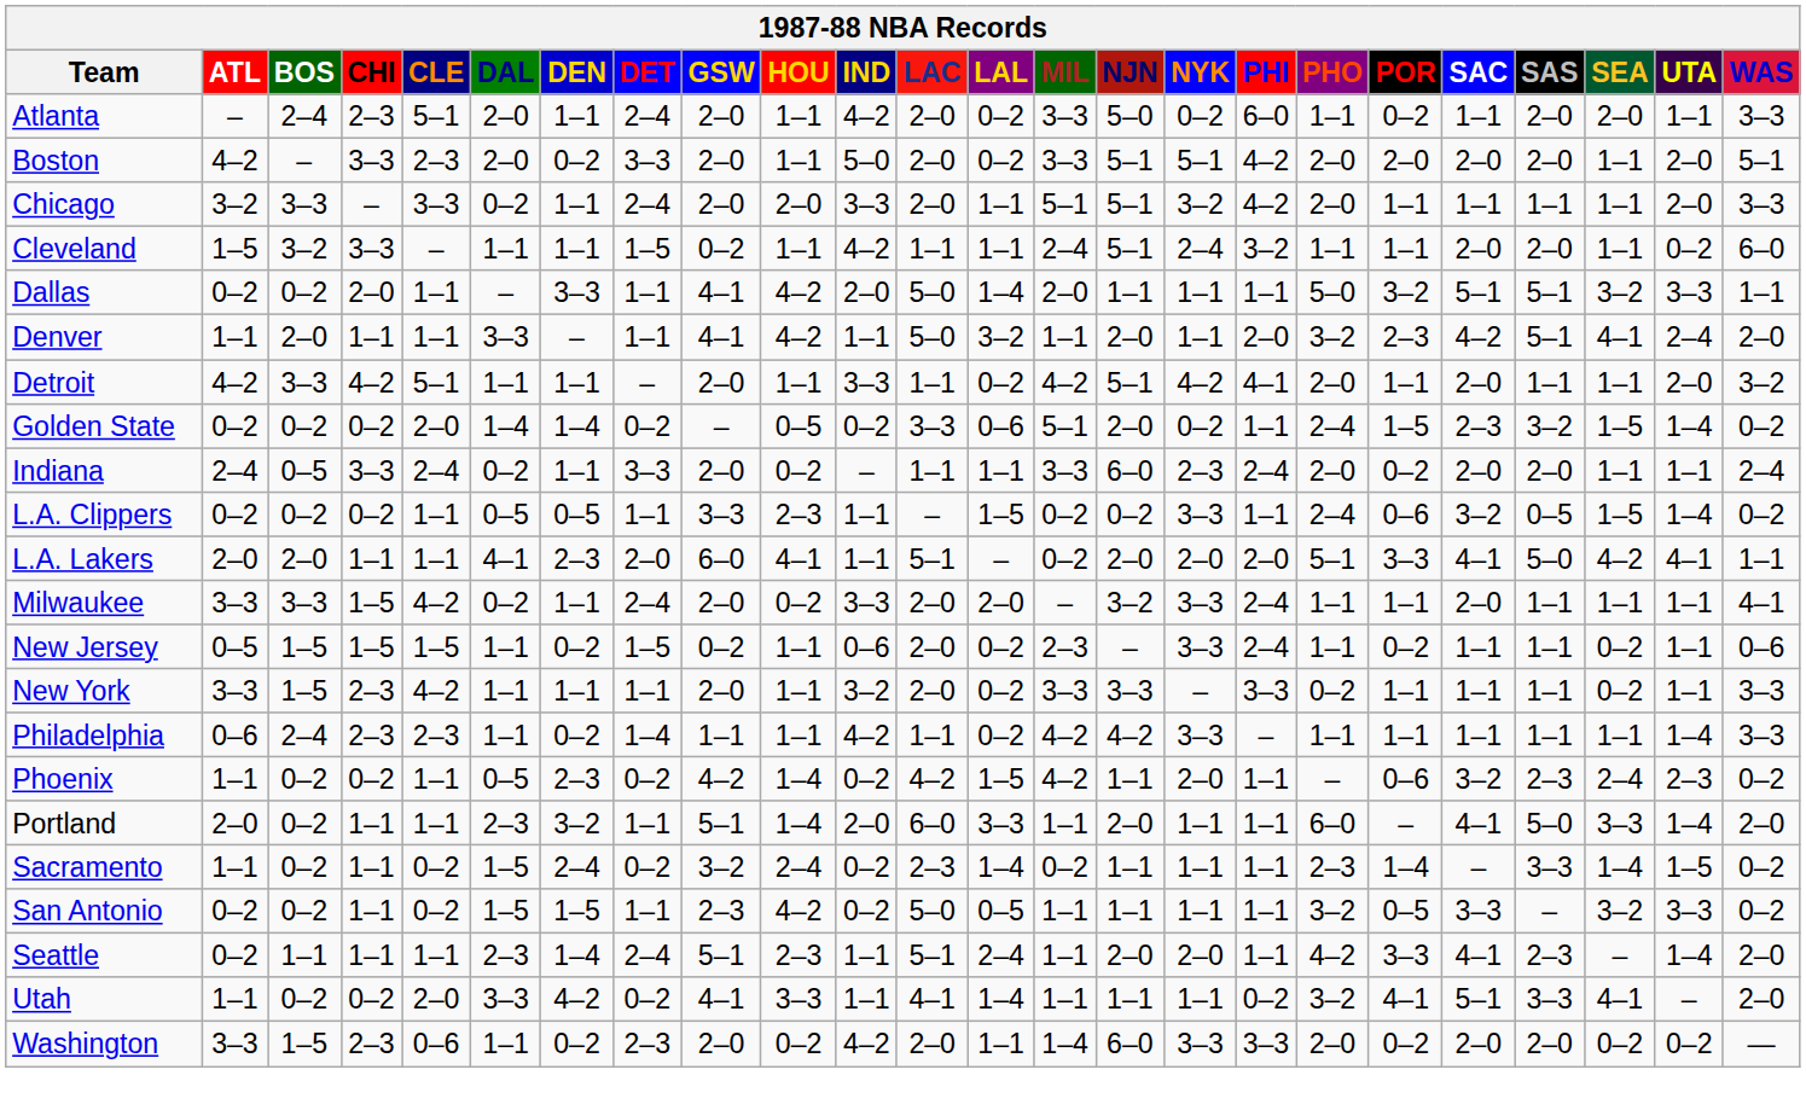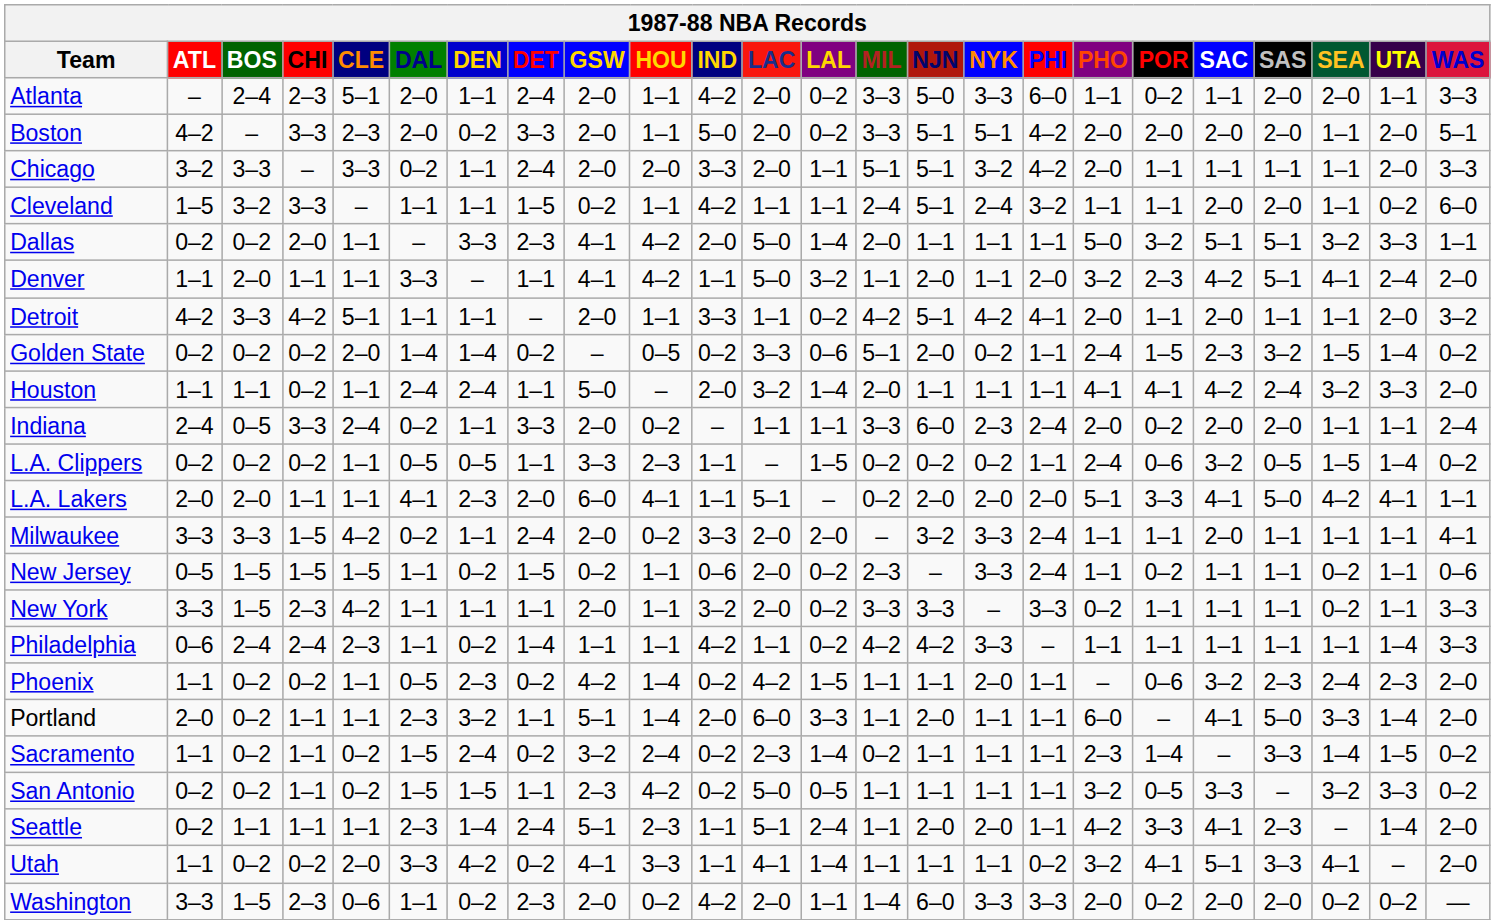 <table class="wikitable" style="font-size:95%; text-align:center;">
 <tr>
 <th colspan=24>1987-88 NBA Records</th>
 </tr>
 <tr>
 <th width=100>Team</th>
 <th style="background:#FF0000;color:#FFFFFF;width=35">ATL</th>
 <th style="background:#006400;color:#FFFFFF;width=35">BOS</th>
 <th style="background:#FF0000;color:#000000;width=35">CHI</th>
 <th style="background:#000080;color:#FF8C00;width=35">CLE</th>
 <th style="background:#008000;color:#00008B;width=35">DAL</th>
 <th style="background:#0000CD;color:#FFD700;width=35">DEN</th>
 <th style="background:#0000FF;color:#FF0000;width=35">DET</th>
 <th style="background:#0000FF;color:#FFD700;width=35">GSW</th>
 <th style="background:#FF0000;color:#FFD700;width=35">HOU</th>
 <th style="background:#000080;color:#FFD700;width=35">IND</th>
 <th style="background:#F9160D;color:#1A2E8B;width=35">LAC</th>
 <th style="background:#800080;color:#FFD700;width=35">LAL</th>
 <th style="background:#006400;color:#B22222;width=35">MIL</th>
 <th style="background:#B0170C;color:#00056D;width=35">NJN</th>
 <th style="background:#0000FF;color:#FF8C00;width=35">NYK</th>
 <th style="background:#FF0000;color:#0000FF;width=35">PHI</th>
 <th style="background:#800080;color:#FF4500;width=35">PHO</th>
 <th style="background:#000000;color:#FF0000;width=35">POR</th>
 <th style="background:#0000FF;color:#FFFFFF;width=35">SAC</th>
 <th style="background:#000000;color:#C0C0C0;width=35">SAS</th>
 <th style="background:#005831;color:#FFC322;width=35">SEA</th>
 <th style="background:#36004A;color:#FFFF00;width=35">UTA</th>
 <th style="background:#DC143C;color:#0000CD;width=35">WAS</th>
 </tr>
 <tr>
 <td style="text-align:left;"><a href='#'>Atlanta</a></td>
 <td>–</td>
 <td>2–4</td>
 <td>2–3</td>
 <td>5–1</td>
 <td>2–0</td>
 <td>1–1</td>
 <td>2–4</td>
 <td>2–0</td>
 <td>1–1</td>
 <td>4–2</td>
 <td>2–0</td>
 <td>0–2</td>
 <td>3–3</td>
 <td>5–0</td>
-<td>0–2</td>
+<td>3–3</td>
 <td>6–0</td>
 <td>1–1</td>
 <td>0–2</td>
 <td>1–1</td>
 <td>2–0</td>
 <td>2–0</td>
 <td>1–1</td>
 <td>3–3</td>
 </tr>
 <tr>
 <td style="text-align:left;"><a href='#'>Boston</a></td>
 <td>4–2</td>
 <td>–</td>
 <td>3–3</td>
 <td>2–3</td>
 <td>2–0</td>
 <td>0–2</td>
 <td>3–3</td>
 <td>2–0</td>
 <td>1–1</td>
 <td>5–0</td>
 <td>2–0</td>
 <td>0–2</td>
 <td>3–3</td>
 <td>5–1</td>
 <td>5–1</td>
 <td>4–2</td>
 <td>2–0</td>
 <td>2–0</td>
 <td>2–0</td>
 <td>2–0</td>
 <td>1–1</td>
 <td>2–0</td>
 <td>5–1</td>
 </tr>
 <tr>
 <td style="text-align:left;"><a href='#'>Chicago</a></td>
 <td>3–2</td>
 <td>3–3</td>
 <td>–</td>
 <td>3–3</td>
 <td>0–2</td>
 <td>1–1</td>
 <td>2–4</td>
 <td>2–0</td>
 <td>2–0</td>
 <td>3–3</td>
 <td>2–0</td>
 <td>1–1</td>
 <td>5–1</td>
 <td>5–1</td>
 <td>3–2</td>
 <td>4–2</td>
 <td>2–0</td>
 <td>1–1</td>
 <td>1–1</td>
 <td>1–1</td>
 <td>1–1</td>
 <td>2–0</td>
 <td>3–3</td>
 </tr>
 <tr>
 <td style="text-align:left;"><a href='#'>Cleveland</a></td>
 <td>1–5</td>
 <td>3–2</td>
 <td>3–3</td>
 <td>–</td>
 <td>1–1</td>
 <td>1–1</td>
 <td>1–5</td>
 <td>0–2</td>
 <td>1–1</td>
 <td>4–2</td>
 <td>1–1</td>
 <td>1–1</td>
 <td>2–4</td>
 <td>5–1</td>
 <td>2–4</td>
 <td>3–2</td>
 <td>1–1</td>
 <td>1–1</td>
 <td>2–0</td>
 <td>2–0</td>
 <td>1–1</td>
 <td>0–2</td>
 <td>6–0</td>
 </tr>
 <tr>
 <td style="text-align:left;"><a href='#'>Dallas</a></td>
 <td>0–2</td>
 <td>0–2</td>
 <td>2–0</td>
 <td>1–1</td>
 <td>–</td>
 <td>3–3</td>
-<td>1–1</td>
+<td>2–3</td>
 <td>4–1</td>
 <td>4–2</td>
 <td>2–0</td>
 <td>5–0</td>
 <td>1–4</td>
 <td>2–0</td>
 <td>1–1</td>
 <td>1–1</td>
 <td>1–1</td>
 <td>5–0</td>
 <td>3–2</td>
 <td>5–1</td>
 <td>5–1</td>
 <td>3–2</td>
 <td>3–3</td>
 <td>1–1</td>
 </tr>
 <tr>
 <td style="text-align:left;"><a href='#'>Denver</a></td>
 <td>1–1</td>
 <td>2–0</td>
 <td>1–1</td>
 <td>1–1</td>
 <td>3–3</td>
 <td>–</td>
 <td>1–1</td>
 <td>4–1</td>
 <td>4–2</td>
 <td>1–1</td>
 <td>5–0</td>
 <td>3–2</td>
 <td>1–1</td>
 <td>2–0</td>
 <td>1–1</td>
 <td>2–0</td>
 <td>3–2</td>
 <td>2–3</td>
 <td>4–2</td>
 <td>5–1</td>
 <td>4–1</td>
 <td>2–4</td>
 <td>2–0</td>
 </tr>
 <tr>
 <td style="text-align:left;"><a href='#'>Detroit</a></td>
 <td>4–2</td>
 <td>3–3</td>
 <td>4–2</td>
 <td>5–1</td>
 <td>1–1</td>
 <td>1–1</td>
 <td>–</td>
 <td>2–0</td>
 <td>1–1</td>
 <td>3–3</td>
 <td>1–1</td>
 <td>0–2</td>
 <td>4–2</td>
 <td>5–1</td>
 <td>4–2</td>
 <td>4–1</td>
 <td>2–0</td>
 <td>1–1</td>
 <td>2–0</td>
 <td>1–1</td>
 <td>1–1</td>
 <td>2–0</td>
 <td>3–2</td>
 </tr>
 <tr>
 <td style="text-align:left;"><a href='#'>Golden State</a></td>
 <td>0–2</td>
 <td>0–2</td>
 <td>0–2</td>
 <td>2–0</td>
 <td>1–4</td>
 <td>1–4</td>
 <td>0–2</td>
 <td>–</td>
 <td>0–5</td>
 <td>0–2</td>
 <td>3–3</td>
 <td>0–6</td>
 <td>5–1</td>
 <td>2–0</td>
 <td>0–2</td>
 <td>1–1</td>
 <td>2–4</td>
 <td>1–5</td>
 <td>2–3</td>
 <td>3–2</td>
 <td>1–5</td>
 <td>1–4</td>
 <td>0–2</td>
 </tr>
 <tr>
+<td style="text-align:left;"><a href='#'>Houston</a></td>
+<td>1–1</td>
+<td>1–1</td>
+<td>0–2</td>
+<td>1–1</td>
+<td>2–4</td>
+<td>2–4</td>
+<td>1–1</td>
+<td>5–0</td>
+<td>–</td>
+<td>2–0</td>
+<td>3–2</td>
+<td>1–4</td>
+<td>2–0</td>
+<td>1–1</td>
+<td>1–1</td>
+<td>1–1</td>
+<td>4–1</td>
+<td>4–1</td>
+<td>4–2</td>
+<td>2–4</td>
+<td>3–2</td>
+<td>3–3</td>
+<td>2–0</td>
+</tr>
+<tr>
 <td style="text-align:left;"><a href='#'>Indiana</a></td>
 <td>2–4</td>
 <td>0–5</td>
 <td>3–3</td>
 <td>2–4</td>
 <td>0–2</td>
 <td>1–1</td>
 <td>3–3</td>
 <td>2–0</td>
 <td>0–2</td>
 <td>–</td>
 <td>1–1</td>
 <td>1–1</td>
 <td>3–3</td>
 <td>6–0</td>
 <td>2–3</td>
 <td>2–4</td>
 <td>2–0</td>
 <td>0–2</td>
 <td>2–0</td>
 <td>2–0</td>
 <td>1–1</td>
 <td>1–1</td>
 <td>2–4</td>
 </tr>
 <tr>
 <td style="text-align:left;"><a href='#'>L.A. Clippers</a></td>
 <td>0–2</td>
 <td>0–2</td>
 <td>0–2</td>
 <td>1–1</td>
 <td>0–5</td>
 <td>0–5</td>
 <td>1–1</td>
 <td>3–3</td>
 <td>2–3</td>
 <td>1–1</td>
 <td>–</td>
 <td>1–5</td>
 <td>0–2</td>
 <td>0–2</td>
-<td>3–3</td>
+<td>0–2</td>
 <td>1–1</td>
 <td>2–4</td>
 <td>0–6</td>
 <td>3–2</td>
 <td>0–5</td>
 <td>1–5</td>
 <td>1–4</td>
 <td>0–2</td>
 </tr>
 <tr>
 <td style="text-align:left;"><a href='#'>L.A. Lakers</a></td>
 <td>2–0</td>
 <td>2–0</td>
 <td>1–1</td>
 <td>1–1</td>
 <td>4–1</td>
 <td>2–3</td>
 <td>2–0</td>
 <td>6–0</td>
 <td>4–1</td>
 <td>1–1</td>
 <td>5–1</td>
 <td>–</td>
 <td>0–2</td>
 <td>2–0</td>
 <td>2–0</td>
 <td>2–0</td>
 <td>5–1</td>
 <td>3–3</td>
 <td>4–1</td>
 <td>5–0</td>
 <td>4–2</td>
 <td>4–1</td>
 <td>1–1</td>
 </tr>
 <tr>
 <td style="text-align:left;"><a href='#'>Milwaukee</a></td>
 <td>3–3</td>
 <td>3–3</td>
 <td>1–5</td>
 <td>4–2</td>
 <td>0–2</td>
 <td>1–1</td>
 <td>2–4</td>
 <td>2–0</td>
 <td>0–2</td>
 <td>3–3</td>
 <td>2–0</td>
 <td>2–0</td>
 <td>–</td>
 <td>3–2</td>
 <td>3–3</td>
 <td>2–4</td>
 <td>1–1</td>
 <td>1–1</td>
 <td>2–0</td>
 <td>1–1</td>
 <td>1–1</td>
 <td>1–1</td>
 <td>4–1</td>
 </tr>
 <tr>
 <td style="text-align:left;"><a href='#'>New Jersey</a></td>
 <td>0–5</td>
 <td>1–5</td>
 <td>1–5</td>
 <td>1–5</td>
 <td>1–1</td>
 <td>0–2</td>
 <td>1–5</td>
 <td>0–2</td>
 <td>1–1</td>
 <td>0–6</td>
 <td>2–0</td>
 <td>0–2</td>
 <td>2–3</td>
 <td>–</td>
 <td>3–3</td>
 <td>2–4</td>
 <td>1–1</td>
 <td>0–2</td>
 <td>1–1</td>
 <td>1–1</td>
 <td>0–2</td>
 <td>1–1</td>
 <td>0–6</td>
 </tr>
 <tr>
 <td style="text-align:left;"><a href='#'>New York</a></td>
 <td>3–3</td>
 <td>1–5</td>
 <td>2–3</td>
 <td>4–2</td>
 <td>1–1</td>
 <td>1–1</td>
 <td>1–1</td>
 <td>2–0</td>
 <td>1–1</td>
 <td>3–2</td>
 <td>2–0</td>
 <td>0–2</td>
 <td>3–3</td>
 <td>3–3</td>
 <td>–</td>
 <td>3–3</td>
 <td>0–2</td>
 <td>1–1</td>
 <td>1–1</td>
 <td>1–1</td>
 <td>0–2</td>
 <td>1–1</td>
 <td>3–3</td>
 </tr>
 <tr>
 <td style="text-align:left;"><a href='#'>Philadelphia</a></td>
 <td>0–6</td>
 <td>2–4</td>
-<td>2–3</td>
+<td>2–4</td>
 <td>2–3</td>
 <td>1–1</td>
 <td>0–2</td>
 <td>1–4</td>
 <td>1–1</td>
 <td>1–1</td>
 <td>4–2</td>
 <td>1–1</td>
 <td>0–2</td>
 <td>4–2</td>
 <td>4–2</td>
 <td>3–3</td>
 <td>–</td>
 <td>1–1</td>
 <td>1–1</td>
 <td>1–1</td>
 <td>1–1</td>
 <td>1–1</td>
 <td>1–4</td>
 <td>3–3</td>
 </tr>
 <tr>
 <td style="text-align:left;"><a href='#'>Phoenix</a></td>
 <td>1–1</td>
 <td>0–2</td>
 <td>0–2</td>
 <td>1–1</td>
 <td>0–5</td>
 <td>2–3</td>
 <td>0–2</td>
 <td>4–2</td>
 <td>1–4</td>
 <td>0–2</td>
 <td>4–2</td>
 <td>1–5</td>
-<td>4–2</td>
+<td>1–1</td>
 <td>1–1</td>
 <td>2–0</td>
 <td>1–1</td>
 <td>–</td>
 <td>0–6</td>
 <td>3–2</td>
 <td>2–3</td>
 <td>2–4</td>
 <td>2–3</td>
-<td>0–2</td>
+<td>2–0</td>
 </tr>
 <tr>
 <td style="text-align:left;">Portland</td>
 <td>2–0</td>
 <td>0–2</td>
 <td>1–1</td>
 <td>1–1</td>
 <td>2–3</td>
 <td>3–2</td>
 <td>1–1</td>
 <td>5–1</td>
 <td>1–4</td>
 <td>2–0</td>
 <td>6–0</td>
 <td>3–3</td>
 <td>1–1</td>
 <td>2–0</td>
 <td>1–1</td>
 <td>1–1</td>
 <td>6–0</td>
 <td>–</td>
 <td>4–1</td>
 <td>5–0</td>
 <td>3–3</td>
 <td>1–4</td>
 <td>2–0</td>
 </tr>
 <tr>
 <td style="text-align:left;"><a href='#'>Sacramento</a></td>
 <td>1–1</td>
 <td>0–2</td>
 <td>1–1</td>
 <td>0–2</td>
 <td>1–5</td>
 <td>2–4</td>
 <td>0–2</td>
 <td>3–2</td>
 <td>2–4</td>
 <td>0–2</td>
 <td>2–3</td>
 <td>1–4</td>
 <td>0–2</td>
 <td>1–1</td>
 <td>1–1</td>
 <td>1–1</td>
 <td>2–3</td>
 <td>1–4</td>
 <td>–</td>
 <td>3–3</td>
 <td>1–4</td>
 <td>1–5</td>
 <td>0–2</td>
 </tr>
 <tr>
 <td style="text-align:left;"><a href='#'>San Antonio</a></td>
 <td>0–2</td>
 <td>0–2</td>
 <td>1–1</td>
 <td>0–2</td>
 <td>1–5</td>
 <td>1–5</td>
 <td>1–1</td>
 <td>2–3</td>
 <td>4–2</td>
 <td>0–2</td>
 <td>5–0</td>
 <td>0–5</td>
 <td>1–1</td>
 <td>1–1</td>
 <td>1–1</td>
 <td>1–1</td>
 <td>3–2</td>
 <td>0–5</td>
 <td>3–3</td>
 <td>–</td>
 <td>3–2</td>
 <td>3–3</td>
 <td>0–2</td>
 </tr>
 <tr>
 <td style="text-align:left;"><a href='#'>Seattle</a></td>
 <td>0–2</td>
 <td>1–1</td>
 <td>1–1</td>
 <td>1–1</td>
 <td>2–3</td>
 <td>1–4</td>
 <td>2–4</td>
 <td>5–1</td>
 <td>2–3</td>
 <td>1–1</td>
 <td>5–1</td>
 <td>2–4</td>
 <td>1–1</td>
 <td>2–0</td>
 <td>2–0</td>
 <td>1–1</td>
 <td>4–2</td>
 <td>3–3</td>
 <td>4–1</td>
 <td>2–3</td>
 <td>–</td>
 <td>1–4</td>
 <td>2–0</td>
 </tr>
 <tr>
 <td style="text-align:left;"><a href='#'>Utah</a></td>
 <td>1–1</td>
 <td>0–2</td>
 <td>0–2</td>
 <td>2–0</td>
 <td>3–3</td>
 <td>4–2</td>
 <td>0–2</td>
 <td>4–1</td>
 <td>3–3</td>
 <td>1–1</td>
 <td>4–1</td>
 <td>1–4</td>
 <td>1–1</td>
 <td>1–1</td>
 <td>1–1</td>
 <td>0–2</td>
 <td>3–2</td>
 <td>4–1</td>
 <td>5–1</td>
 <td>3–3</td>
 <td>4–1</td>
 <td>–</td>
 <td>2–0</td>
 </tr>
 <tr>
 <td style="text-align:left;"><a href='#'>Washington</a></td>
 <td>3–3</td>
 <td>1–5</td>
 <td>2–3</td>
 <td>0–6</td>
 <td>1–1</td>
 <td>0–2</td>
 <td>2–3</td>
 <td>2–0</td>
 <td>0–2</td>
 <td>4–2</td>
 <td>2–0</td>
 <td>1–1</td>
 <td>1–4</td>
 <td>6–0</td>
 <td>3–3</td>
 <td>3–3</td>
 <td>2–0</td>
 <td>0–2</td>
 <td>2–0</td>
 <td>2–0</td>
 <td>0–2</td>
 <td>0–2</td>
 <td>—</td>
 </tr>
 </table>
